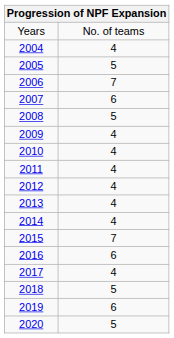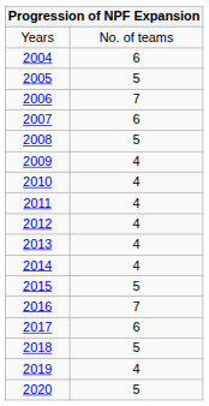 <table class="wikitable" style="float:right; margin-left:1em; text-align:center;">
 <tr>
 <th colspan=2>Progression of NPF Expansion</th>
 </tr>
 <tr>
 <td>Years</td>
 <td>No. of teams</td>
 </tr>
 <tr>
 <td><a href='#'>2004</a></td>
-<td>4</td>
+<td>6</td>
 </tr>
 <tr>
 <td><a href='#'>2005</a></td>
 <td>5</td>
 </tr>
 <tr>
 <td><a href='#'>2006</a></td>
 <td>7</td>
 </tr>
 <tr>
 <td><a href='#'>2007</a></td>
 <td>6</td>
 </tr>
 <tr>
 <td><a href='#'>2008</a></td>
 <td>5</td>
 </tr>
 <tr>
 <td><a href='#'>2009</a></td>
 <td>4</td>
 </tr>
 <tr>
 <td><a href='#'>2010</a></td>
 <td>4</td>
 </tr>
 <tr>
 <td><a href='#'>2011</a></td>
 <td>4</td>
 </tr>
 <tr>
 <td><a href='#'>2012</a></td>
 <td>4</td>
 </tr>
 <tr>
 <td><a href='#'>2013</a></td>
 <td>4</td>
 </tr>
 <tr>
 <td><a href='#'>2014</a></td>
 <td>4</td>
 </tr>
 <tr>
 <td><a href='#'>2015</a></td>
+<td>5</td>
+</tr>
+<tr>
+<td><a href='#'>2016</a></td>
 <td>7</td>
 </tr>
 <tr>
-<td><a href='#'>2016</a></td>
+<td><a href='#'>2017</a></td>
 <td>6</td>
-</tr>
-<tr>
-<td><a href='#'>2017</a></td>
-<td>4</td>
 </tr>
 <tr>
 <td><a href='#'>2018</a></td>
 <td>5</td>
 </tr>
 <tr>
 <td><a href='#'>2019</a></td>
-<td>6</td>
+<td>4</td>
 </tr>
 <tr>
 <td><a href='#'>2020</a></td>
 <td>5</td>
 </tr>
 </table>
